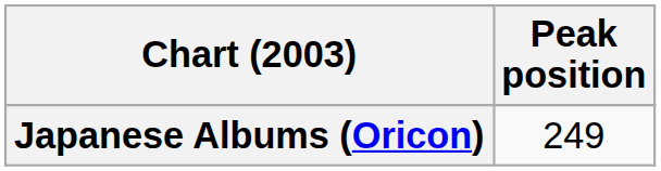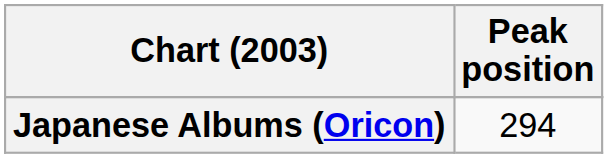 <table class="wikitable sortable plainrowheaders" style="text-align:center">
 <tr>
 <th scope="col">Chart (2003)</th>
 <th scope="col">Peak<br>position</th>
 </tr>
 <tr>
 </tr>
 <tr>
 <th scope="row">Japanese Albums (<a href='#'>Oricon</a>)</th>
-<td>249</td>
+<td>294</td>
 </tr>
 </table>
